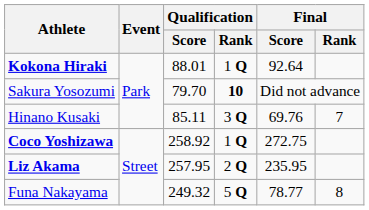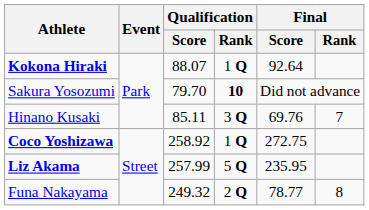 <table class=wikitable style=text-align:center;font-size:90%>
 <tr>
 <th rowspan=2>Athlete</th>
 <th rowspan=2>Event</th>
 <th colspan=2>Qualification</th>
 <th colspan=2>Final</th>
 </tr>
 <tr style=font-size:95%>
 <th>Score</th>
 <th>Rank</th>
 <th>Score</th>
 <th>Rank</th>
 </tr>
 <tr>
 <td align=left><strong><a href='#'>Kokona Hiraki</a></strong></td>
 <td align=left rowspan=3><a href='#'>Park</a></td>
-<td>88.01</td>
+<td>88.07</td>
 <td>1 <strong>Q</strong></td>
 <td>92.64</td>
 <td></td>
 </tr>
 <tr>
 <td align=left><a href='#'>Sakura Yosozumi</a></td>
 <td>79.70</td>
 <td><strong>10</strong></td>
 <td colspan="2">Did not advance</td>
 </tr>
 <tr>
 <td align=left><a href='#'>Hinano Kusaki</a></td>
 <td>85.11</td>
 <td>3 <strong>Q</strong></td>
 <td>69.76</td>
 <td>7</td>
 </tr>
 <tr>
 <td align=left><strong><a href='#'>Coco Yoshizawa</a></strong></td>
 <td align=left rowspan=3><a href='#'>Street</a></td>
 <td>258.92</td>
 <td>1 <strong>Q</strong></td>
 <td>272.75</td>
 <td></td>
 </tr>
 <tr>
 <td align=left><strong><a href='#'>Liz Akama</a></strong></td>
-<td>257.95</td>
-<td>2 <strong>Q</strong></td>
+<td>257.99</td>
+<td>5 <strong>Q</strong></td>
 <td>235.95</td>
 <td></td>
 </tr>
 <tr>
 <td align=left><a href='#'>Funa Nakayama</a></td>
 <td>249.32</td>
-<td>5 <strong>Q</strong></td>
+<td>2 <strong>Q</strong></td>
 <td>78.77</td>
 <td>8</td>
 </tr>
 </table>
